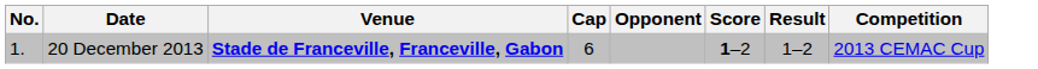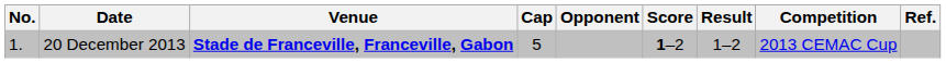 <table class="wikitable" style="font-size:">
 <tr>
 <th>No.</th>
 <th>Date</th>
 <th>Venue</th>
 <th>Cap</th>
 <th>Opponent</th>
 <th>Score</th>
 <th>Result</th>
 <th>Competition</th>
+<th>Ref.</th>
 </tr>
 <tr style="background-color:silver">
 <td>1.</td>
 <td>20 December 2013</td>
 <td><strong><a href='#'>Stade de Franceville</a>, <a href='#'>Franceville</a>, <a href='#'>Gabon</a></strong></td>
-<td align=center>6</td>
+<td align=center>5</td>
 <td></td>
 <td align=center><strong>1</strong>–2</td>
 <td align=center>1–2</td>
 <td><a href='#'>2013 CEMAC Cup</a></td>
+<td></td>
 </tr>
 </table>
